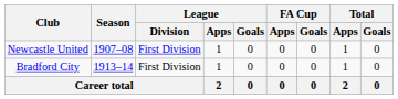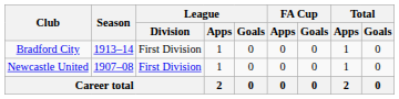 <table class="wikitable" style="text-align: center">
 <tr>
 <th rowspan="2">Club</th>
 <th rowspan="2">Season</th>
 <th colspan="3">League</th>
 <th colspan="2">FA Cup</th>
 <th colspan="2">Total</th>
 </tr>
 <tr>
 <th>Division</th>
 <th>Apps</th>
 <th>Goals</th>
 <th>Apps</th>
 <th>Goals</th>
 <th>Apps</th>
 <th>Goals</th>
 </tr>
 <tr>
-<td><a href='#'>Newcastle United</a></td>
-<td><a href='#'>1907–08</a></td>
-<td><a href='#'>First Division</a></td>
+<td><a href='#'>Bradford City</a></td>
+<td><a href='#'>1913–14</a></td>
+<td>First Division</td>
 <td>1</td>
 <td>0</td>
 <td>0</td>
 <td>0</td>
 <td>1</td>
 <td>0</td>
 </tr>
 <tr>
-<td><a href='#'>Bradford City</a></td>
-<td><a href='#'>1913–14</a></td>
-<td>First Division</td>
+<td><a href='#'>Newcastle United</a></td>
+<td><a href='#'>1907–08</a></td>
+<td><a href='#'>First Division</a></td>
 <td>1</td>
 <td>0</td>
 <td>0</td>
 <td>0</td>
 <td>1</td>
 <td>0</td>
 </tr>
 <tr>
 <th colspan="3">Career total</th>
 <th>2</th>
 <th>0</th>
 <th>0</th>
 <th>0</th>
 <th>2</th>
 <th>0</th>
 </tr>
 </table>
